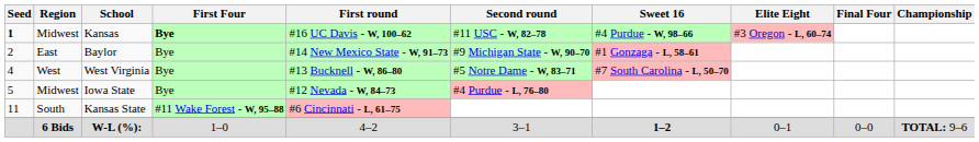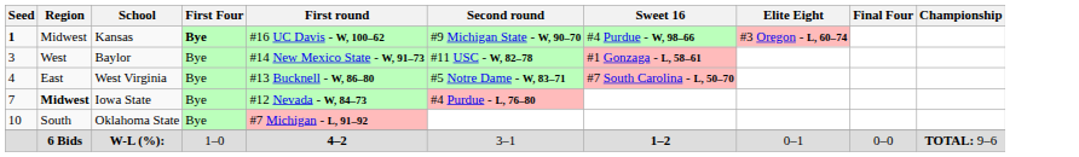 <table class="sortable wikitable" style="white-space:nowrap; ">
 <tr>
 <th>Seed</th>
 <th>Region</th>
 <th>School</th>
 <th>First Four</th>
 <th>First round</th>
 <th>Second round</th>
 <th>Sweet 16</th>
 <th>Elite Eight</th>
 <th>Final Four</th>
 <th>Championship</th>
 </tr>
 <tr>
 <td><strong>1</strong></td>
 <td>Midwest</td>
 <td>Kansas</td>
 <td style="background:#bfb;"><strong>Bye</strong></td>
 <td style="background:#bfb;">#16 <a href='#'>UC Davis</a> - <small><strong>W, 100–62</strong></small></td>
-<td style="background:#bfb;">#11 <a href='#'>USC</a> - <small><strong>W, 82–78</strong></small></td>
+<td style="background:#bfb;">#9 <a href='#'>Michigan State</a> - <small><strong>W, 90–70</strong></small></td>
 <td style="background:#bfb;">#4 <a href='#'>Purdue</a> - <small><strong>W, 98–66</strong></small></td>
 <td style="background:#fbb;">#3 <a href='#'>Oregon</a> - <small><strong>L, 60–74</strong></small></td>
 <td style="background:#fff;"></td>
 <td style="background:#fff;"></td>
 </tr>
 <tr>
-<td>2</td>
-<td>East</td>
+<td>3</td>
+<td>West</td>
 <td>Baylor</td>
 <td style="background:#bfb;">Bye</td>
 <td style="background:#bfb;">#14 <a href='#'>New Mexico State</a> - <small><strong>W, 91–73</strong></small></td>
-<td style="background:#bfb;">#9 <a href='#'>Michigan State</a> - <small><strong>W, 90–70</strong></small></td>
+<td style="background:#bfb;">#11 <a href='#'>USC</a> - <small><strong>W, 82–78</strong></small></td>
 <td style="background:#fbb;">#1 <a href='#'>Gonzaga</a> - <small><strong>L, 58–61</strong></small></td>
 <td style="background:#fff;"></td>
 <td style="background:#fff;"></td>
 <td style="background:#fff;"></td>
 </tr>
 <tr>
 <td>4</td>
-<td>West</td>
+<td>East</td>
 <td>West Virginia</td>
 <td style="background:#bfb;">Bye</td>
 <td style="background:#bfb;">#13 <a href='#'>Bucknell</a> - <small><strong>W, 86–80</strong></small></td>
 <td style="background:#bfb;">#5 <a href='#'>Notre Dame</a> - <small><strong>W, 83–71</strong></small></td>
 <td style="background:#fbb;">#7 <a href='#'>South Carolina</a> - <small><strong>L, 50–70</strong></small></td>
 <td style="background:#fff;"></td>
 <td style="background:#fff;"></td>
 <td style="background:#fff;"></td>
 </tr>
 <tr>
-<td>5</td>
-<td>Midwest</td>
+<td>7</td>
+<td><strong>Midwest</strong></td>
 <td>Iowa State</td>
 <td style="background:#bfb;">Bye</td>
 <td style="background:#bfb;">#12 <a href='#'>Nevada</a> - <small><strong>W, 84–73</strong></small></td>
 <td style="background:#fbb;">#4 <a href='#'>Purdue</a> - <small><strong>L, 76–80</strong></small></td>
 <td style="background:#fff;"></td>
 <td style="background:#fff;"></td>
 <td style="background:#fff;"></td>
 <td style="background:#fff;"></td>
 </tr>
 <tr>
-<td>11</td>
+<td>10</td>
 <td>South</td>
-<td>Kansas State</td>
-<td style="background:#bfb;">#11 <a href='#'>Wake Forest</a> - <small><strong>W, 95–88</strong></small></td>
-<td style="background:#fbb;">#6 <a href='#'>Cincinnati</a> - <small><strong>L, 61–75</strong></small></td>
+<td>Oklahoma State</td>
+<td style="background:#bfb;">Bye</td>
+<td style="background:#fbb;">#7 <a href='#'>Michigan</a> - <small><strong>L, 91–92</strong></small></td>
 <td style="background:#fff;"></td>
 <td style="background:#fff;"></td>
 <td style="background:#fff;"></td>
 <td style="background:#fff;"></td>
 <td style="background:#fff;"></td>
 </tr>
 <tr>
 </tr>
 <tr class="sortbottom"  style="text-align:center; background:#ddd;">
 <td></td>
 <td><strong>6 Bids</strong></td>
 <td><strong>W-L (%):</strong></td>
 <td>1–0 </td>
-<td>4–2 </td>
+<td><strong>4–2 </strong></td>
 <td>3–1 </td>
 <td><strong>1–2 </strong></td>
 <td>0–1 </td>
 <td>0–0 </td>
 <td><strong>TOTAL:</strong> 9–6 </td>
 </tr>
 </table>
